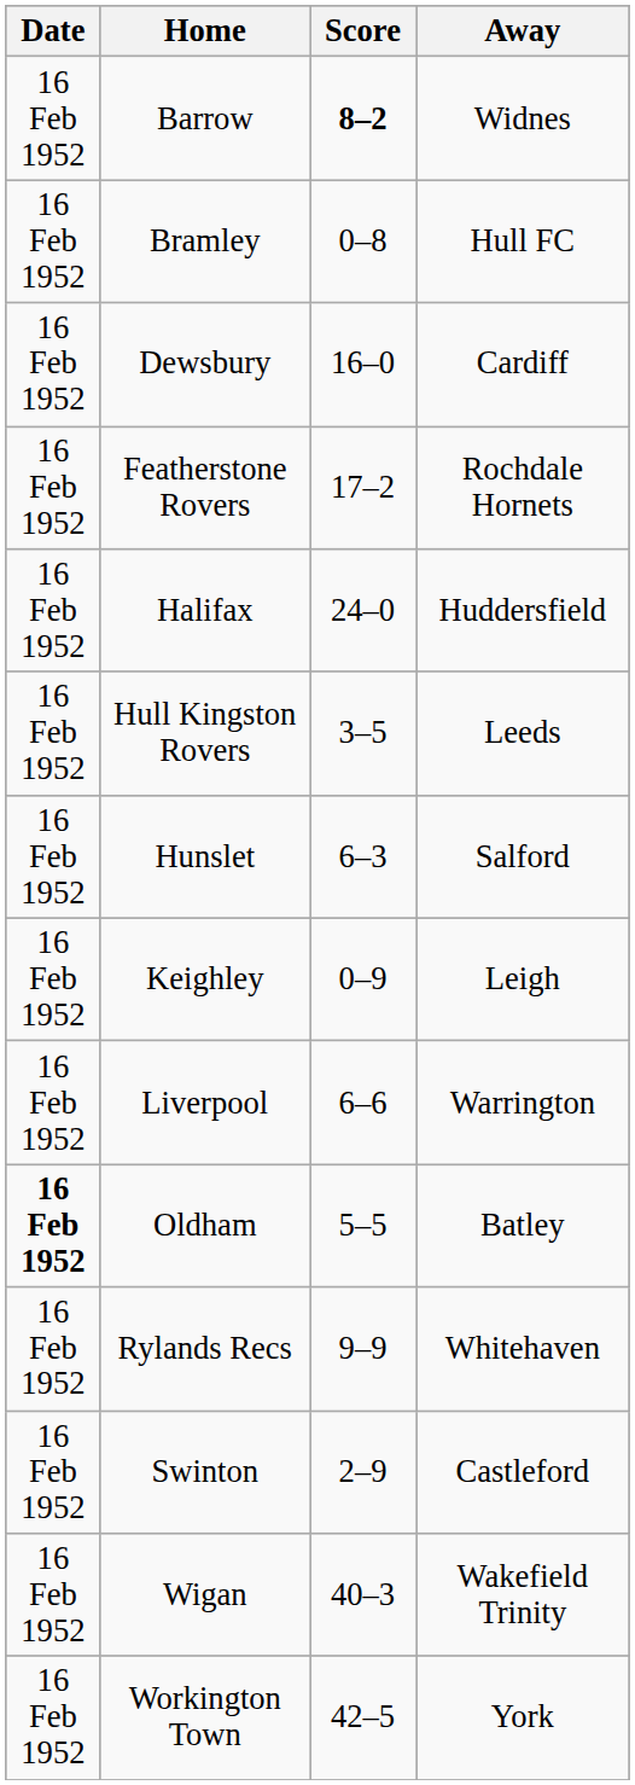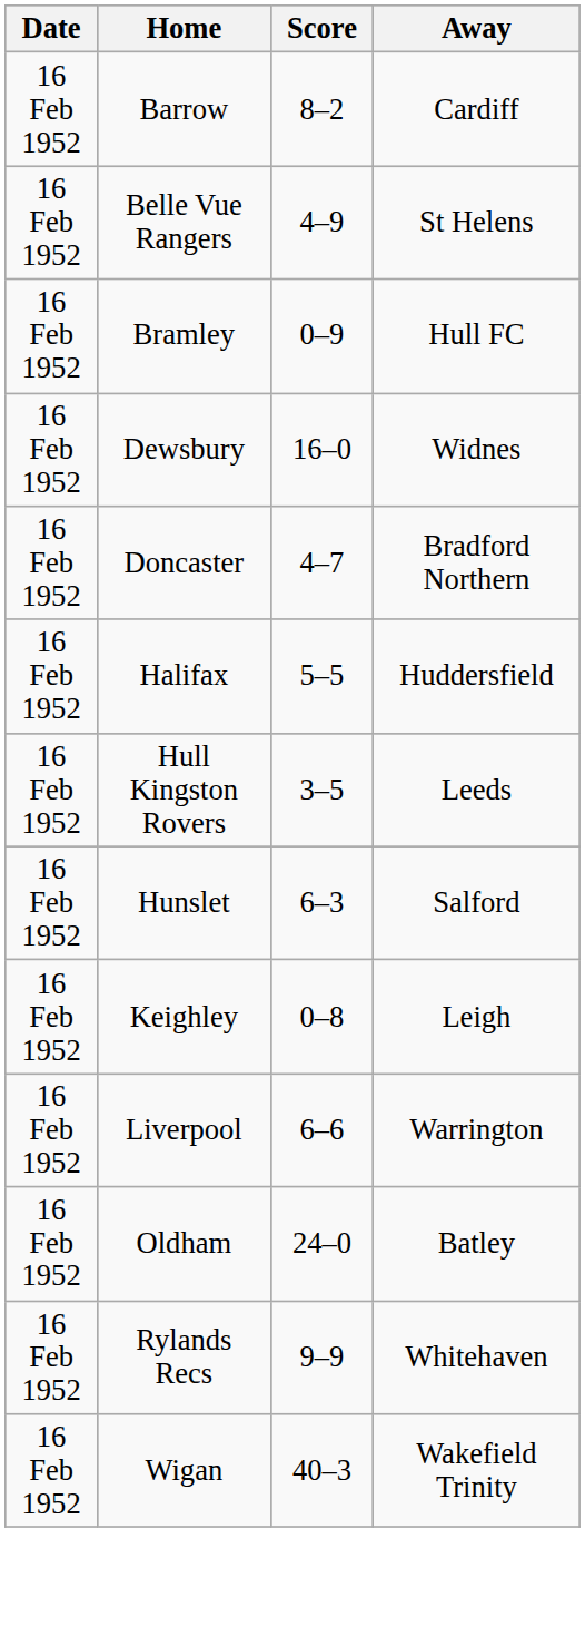 <table class="wikitable" style="width: 50%; text-align: center">
 <tr>
 <th scope="col" width=5%>Date</th>
 <th scope="col" width=10%>Home</th>
 <th scope="col" width=5%>Score</th>
 <th scope="col" width=10%>Away</th>
 </tr>
 <tr>
 <td>16 Feb 1952</td>
 <td>Barrow</td>
-<td><strong>8–2</strong></td>
-<td>Widnes</td>
+<td>8–2</td>
+<td>Cardiff</td>
+</tr>
+<tr>
+<td>16 Feb 1952</td>
+<td>Belle Vue Rangers</td>
+<td>4–9</td>
+<td>St Helens</td>
 </tr>
 <tr>
 <td>16 Feb 1952</td>
 <td>Bramley</td>
-<td>0–8</td>
+<td>0–9</td>
 <td>Hull FC</td>
 </tr>
 <tr>
 <td>16 Feb 1952</td>
 <td>Dewsbury</td>
 <td>16–0</td>
-<td>Cardiff</td>
+<td>Widnes</td>
 </tr>
 <tr>
 <td>16 Feb 1952</td>
-<td>Featherstone Rovers</td>
-<td>17–2</td>
-<td>Rochdale Hornets</td>
+<td>Doncaster</td>
+<td>4–7</td>
+<td>Bradford Northern</td>
 </tr>
 <tr>
 <td>16 Feb 1952</td>
 <td>Halifax</td>
-<td>24–0</td>
+<td>5–5</td>
 <td>Huddersfield</td>
 </tr>
 <tr>
 <td>16 Feb 1952</td>
 <td>Hull Kingston Rovers</td>
 <td>3–5</td>
 <td>Leeds</td>
 </tr>
 <tr>
 <td>16 Feb 1952</td>
 <td>Hunslet</td>
 <td>6–3</td>
 <td>Salford</td>
 </tr>
 <tr>
 <td>16 Feb 1952</td>
 <td>Keighley</td>
-<td>0–9</td>
+<td>0–8</td>
 <td>Leigh</td>
 </tr>
 <tr>
 <td>16 Feb 1952</td>
 <td>Liverpool</td>
 <td>6–6</td>
 <td>Warrington</td>
 </tr>
 <tr>
-<td><strong>16 Feb 1952</strong></td>
+<td>16 Feb 1952</td>
 <td>Oldham</td>
-<td>5–5</td>
+<td>24–0</td>
 <td>Batley</td>
 </tr>
 <tr>
 <td>16 Feb 1952</td>
 <td>Rylands Recs</td>
 <td>9–9</td>
 <td>Whitehaven</td>
 </tr>
 <tr>
 <td>16 Feb 1952</td>
-<td>Swinton</td>
-<td>2–9</td>
-<td>Castleford</td>
-</tr>
-<tr>
-<td>16 Feb 1952</td>
 <td>Wigan</td>
 <td>40–3</td>
 <td>Wakefield Trinity</td>
 </tr>
-<tr>
-<td>16 Feb 1952</td>
-<td>Workington Town</td>
-<td>42–5</td>
-<td>York</td>
-</tr>
 </table>
